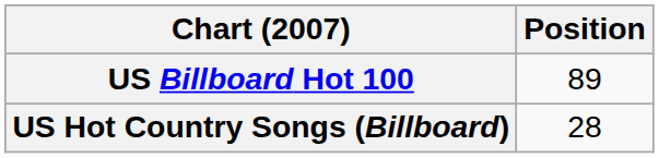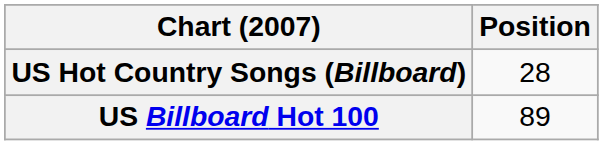 <table class="wikitable plainrowheaders">
 <tr>
 <th scope="col">Chart (2007)</th>
 <th scope="col">Position</th>
 </tr>
 <tr>
+<th scope="row">US Hot Country Songs (<em>Billboard</em>)</th>
+<td align="center">28</td>
+</tr>
+<tr>
 <th scope="row">US <a href='#'><em>Billboard</em> Hot 100</a></th>
 <td align="center">89</td>
 </tr>
-<tr>
-<th scope="row">US Hot Country Songs (<em>Billboard</em>)</th>
-<td align="center">28</td>
-</tr>
 </table>
